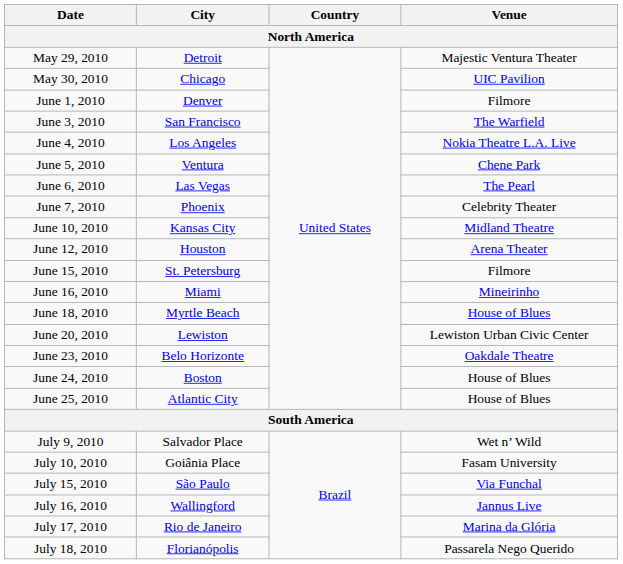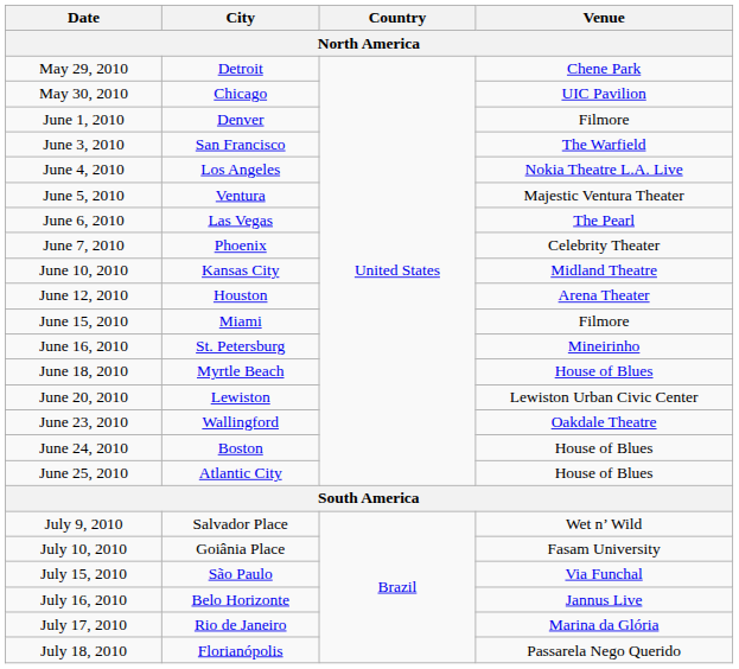 <table class="wikitable" style="text-align:center;">
 <tr>
 <th style="width:150px;">Date</th>
 <th style="width:150px;">City</th>
 <th style="width:150px;">Country</th>
 <th style="width:250px;">Venue</th>
 </tr>
 <tr>
 <th colspan="4">North America</th>
 </tr>
 <tr>
 <td>May 29, 2010</td>
 <td><a href='#'>Detroit</a></td>
 <td rowspan="17"><a href='#'>United States</a></td>
-<td>Majestic Ventura Theater</td>
+<td><a href='#'>Chene Park</a></td>
 </tr>
 <tr>
 <td>May 30, 2010</td>
 <td><a href='#'>Chicago</a></td>
 <td><a href='#'>UIC Pavilion</a></td>
 </tr>
 <tr>
 <td>June 1, 2010</td>
 <td><a href='#'>Denver</a></td>
 <td>Filmore</td>
 </tr>
 <tr>
 <td>June 3, 2010</td>
 <td><a href='#'>San Francisco</a></td>
 <td><a href='#'>The Warfield</a></td>
 </tr>
 <tr>
 <td>June 4, 2010</td>
 <td><a href='#'>Los Angeles</a></td>
 <td><a href='#'>Nokia Theatre L.A. Live</a></td>
 </tr>
 <tr>
 <td>June 5, 2010</td>
 <td><a href='#'>Ventura</a></td>
-<td><a href='#'>Chene Park</a></td>
+<td>Majestic Ventura Theater</td>
 </tr>
 <tr>
 <td>June 6, 2010</td>
 <td><a href='#'>Las Vegas</a></td>
 <td><a href='#'>The Pearl</a></td>
 </tr>
 <tr>
 <td>June 7, 2010</td>
 <td><a href='#'>Phoenix</a></td>
 <td>Celebrity Theater</td>
 </tr>
 <tr>
 <td>June 10, 2010</td>
 <td><a href='#'>Kansas City</a></td>
 <td><a href='#'>Midland Theatre</a></td>
 </tr>
 <tr>
 <td>June 12, 2010</td>
 <td><a href='#'>Houston</a></td>
 <td><a href='#'>Arena Theater</a></td>
 </tr>
 <tr>
 <td>June 15, 2010</td>
-<td><a href='#'>St. Petersburg</a></td>
+<td><a href='#'>Miami</a></td>
 <td>Filmore</td>
 </tr>
 <tr>
 <td>June 16, 2010</td>
-<td><a href='#'>Miami</a></td>
+<td><a href='#'>St. Petersburg</a></td>
 <td><a href='#'>Mineirinho</a></td>
 </tr>
 <tr>
 <td>June 18, 2010</td>
 <td><a href='#'>Myrtle Beach</a></td>
 <td><a href='#'>House of Blues</a></td>
 </tr>
 <tr>
 <td>June 20, 2010</td>
 <td><a href='#'>Lewiston</a></td>
 <td>Lewiston Urban Civic Center</td>
 </tr>
 <tr>
 <td>June 23, 2010</td>
-<td><a href='#'>Belo Horizonte</a></td>
+<td><a href='#'>Wallingford</a></td>
 <td><a href='#'>Oakdale Theatre</a></td>
 </tr>
 <tr>
 <td>June 24, 2010</td>
 <td><a href='#'>Boston</a></td>
 <td>House of Blues</td>
 </tr>
 <tr>
 <td>June 25, 2010</td>
 <td><a href='#'>Atlantic City</a></td>
 <td>House of Blues</td>
 </tr>
 <tr>
 <th colspan="4">South America</th>
 </tr>
 <tr>
 <td>July 9, 2010</td>
 <td>Salvador Place</td>
 <td rowspan="6"><a href='#'>Brazil</a></td>
 <td>Wet n’ Wild</td>
 </tr>
 <tr>
 <td>July 10, 2010</td>
 <td>Goiânia Place</td>
 <td>Fasam University</td>
 </tr>
 <tr>
 <td>July 15, 2010</td>
 <td><a href='#'>São Paulo</a></td>
 <td><a href='#'>Via Funchal</a></td>
 </tr>
 <tr>
 <td>July 16, 2010</td>
-<td><a href='#'>Wallingford</a></td>
+<td><a href='#'>Belo Horizonte</a></td>
 <td><a href='#'>Jannus Live</a></td>
 </tr>
 <tr>
 <td>July 17, 2010</td>
 <td><a href='#'>Rio de Janeiro</a></td>
 <td><a href='#'>Marina da Glória</a></td>
 </tr>
 <tr>
 <td>July 18, 2010</td>
 <td><a href='#'>Florianópolis</a></td>
 <td>Passarela Nego Querido</td>
 </tr>
 </table>
